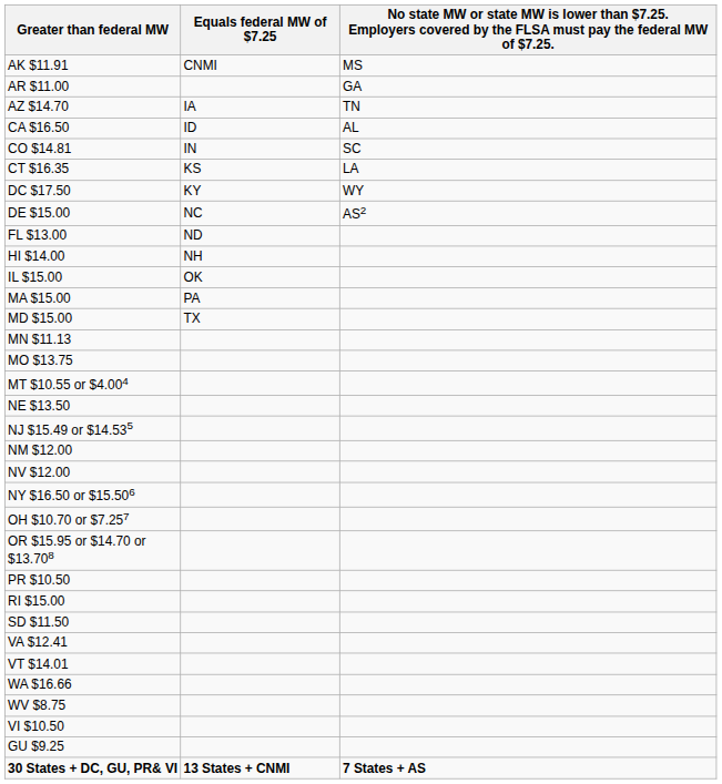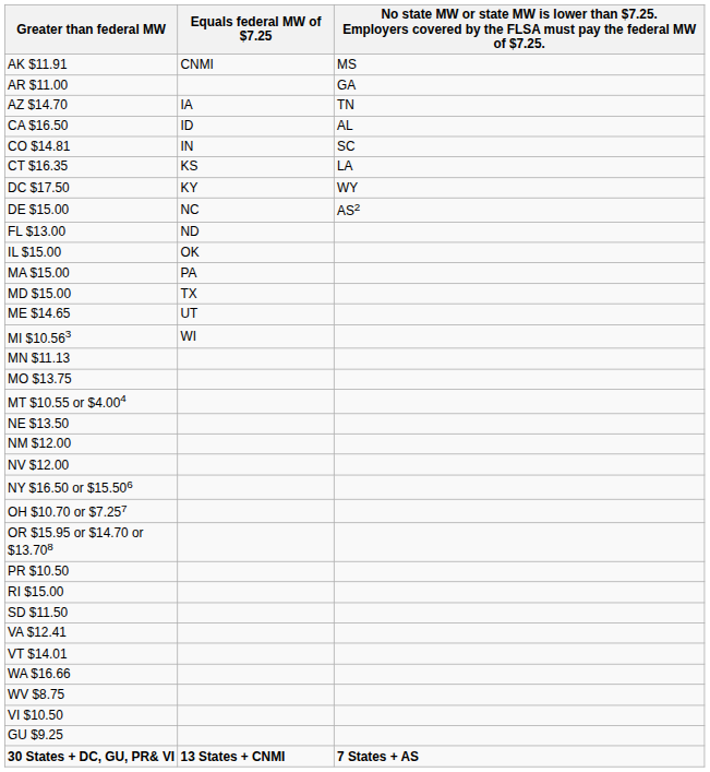 <table class="wikitable sortable mw-datatable sticky-table-row1">
 <tr>
 <th>Greater than federal MW</th>
 <th>Equals federal MW of $7.25</th>
 <th>No state MW or state MW is lower than $7.25.<br>Employers covered by the FLSA must pay the federal MW of $7.25.</th>
 </tr>
 <tr>
 <td>AK $11.91</td>
 <td>CNMI</td>
 <td>MS</td>
 </tr>
 <tr>
 <td>AR $11.00</td>
 <td></td>
 <td>GA</td>
 </tr>
 <tr>
 <td>AZ $14.70</td>
 <td>IA</td>
 <td>TN</td>
 </tr>
 <tr>
 <td>CA $16.50</td>
 <td>ID</td>
 <td>AL</td>
 </tr>
 <tr>
 <td>CO $14.81</td>
 <td>IN</td>
 <td>SC</td>
 </tr>
 <tr>
 <td>CT $16.35</td>
 <td>KS</td>
 <td>LA</td>
 </tr>
 <tr>
 <td>DC $17.50</td>
 <td>KY</td>
 <td>WY</td>
 </tr>
 <tr>
 <td>DE $15.00</td>
 <td>NC</td>
 <td>AS<sup>2</sup></td>
 </tr>
 <tr>
 <td>FL $13.00</td>
 <td>ND</td>
 <td></td>
 </tr>
 <tr>
-<td>HI $14.00</td>
-<td>NH</td>
-<td></td>
-</tr>
-<tr>
 <td>IL $15.00</td>
 <td>OK</td>
 <td></td>
 </tr>
 <tr>
 <td>MA $15.00</td>
 <td>PA</td>
 <td></td>
 </tr>
 <tr>
 <td>MD $15.00</td>
 <td>TX</td>
+<td></td>
+</tr>
+<tr>
+<td>ME $14.65</td>
+<td>UT</td>
+<td></td>
+</tr>
+<tr>
+<td>MI $10.56<sup>3</sup></td>
+<td>WI</td>
 <td></td>
 </tr>
 <tr>
 <td>MN $11.13</td>
 <td></td>
 <td></td>
 </tr>
 <tr>
 <td>MO $13.75</td>
 <td></td>
 <td></td>
 </tr>
 <tr>
 <td>MT $10.55 or $4.00<sup>4</sup></td>
 <td></td>
 <td></td>
 </tr>
 <tr>
 <td>NE $13.50</td>
-<td></td>
-<td></td>
-</tr>
-<tr>
-<td>NJ $15.49 or $14.53<sup>5</sup></td>
 <td></td>
 <td></td>
 </tr>
 <tr>
 <td>NM $12.00</td>
 <td></td>
 <td></td>
 </tr>
 <tr>
 <td>NV $12.00</td>
 <td></td>
 <td></td>
 </tr>
 <tr>
 <td>NY $16.50 or $15.50<sup>6</sup></td>
 <td></td>
 <td></td>
 </tr>
 <tr>
 <td>OH $10.70 or $7.25<sup>7</sup></td>
 <td></td>
 <td></td>
 </tr>
 <tr>
 <td>OR $15.95 or $14.70 or $13.70<sup>8</sup></td>
 <td></td>
 <td></td>
 </tr>
 <tr>
 <td>PR $10.50</td>
 <td></td>
 <td></td>
 </tr>
 <tr>
 <td>RI $15.00</td>
 <td></td>
 <td></td>
 </tr>
 <tr>
 <td>SD $11.50</td>
 <td></td>
 <td></td>
 </tr>
 <tr>
 <td>VA $12.41</td>
 <td></td>
 <td></td>
 </tr>
 <tr>
 <td>VT $14.01</td>
 <td></td>
 <td></td>
 </tr>
 <tr>
 <td>WA $16.66</td>
 <td></td>
 <td></td>
 </tr>
 <tr>
 <td>WV $8.75</td>
 <td></td>
 <td></td>
 </tr>
 <tr>
 <td>VI $10.50</td>
 <td></td>
 <td></td>
 </tr>
 <tr>
 <td>GU $9.25</td>
 <td></td>
 <td></td>
 </tr>
 <tr>
 <td><strong>30 States + DC, GU, PR& VI</strong></td>
 <td><strong>13 States + CNMI</strong></td>
 <td><strong>7 States + AS</strong></td>
 </tr>
 </table>
